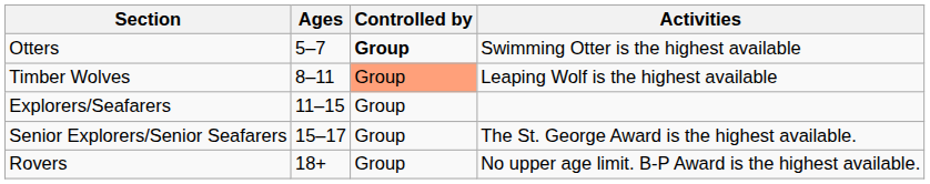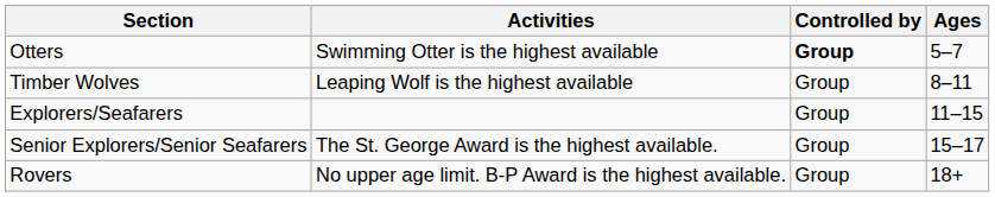 <table class="wikitable">
 <tr>
 <th>Section</th>
+<th>Activities</th>
+<th>Controlled by</th>
 <th>Ages</th>
-<th>Controlled by</th>
-<th>Activities</th>
 </tr>
 <tr>
 <td>Otters</td>
+<td>Swimming Otter is the highest available</td>
+<td><strong>Group</strong></td>
 <td>5–7</td>
-<td><strong>Group</strong></td>
-<td>Swimming Otter is the highest available</td>
 </tr>
 <tr>
 <td>Timber Wolves</td>
+<td>Leaping Wolf is the highest available</td>
+<td>Group</td>
 <td>8–11</td>
-<td style="background: lightsalmon;">Group</td>
-<td>Leaping Wolf is the highest available</td>
 </tr>
 <tr>
 <td>Explorers/Seafarers</td>
+<td></td>
+<td>Group</td>
 <td>11–15</td>
-<td>Group</td>
-<td></td>
 </tr>
 <tr>
 <td>Senior Explorers/Senior Seafarers</td>
+<td>The St. George Award is the highest available.</td>
+<td>Group</td>
 <td>15–17</td>
-<td>Group</td>
-<td>The St. George Award is the highest available.</td>
 </tr>
 <tr>
 <td>Rovers</td>
+<td>No upper age limit. B-P Award is the highest available.</td>
+<td>Group</td>
 <td>18+</td>
-<td>Group</td>
-<td>No upper age limit. B-P Award is the highest available.</td>
 </tr>
 </table>
